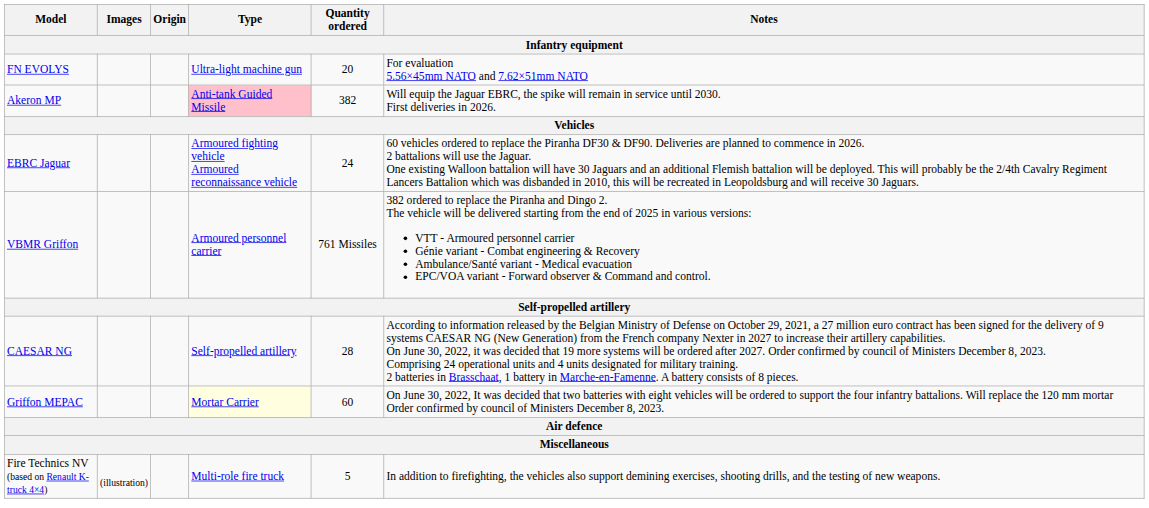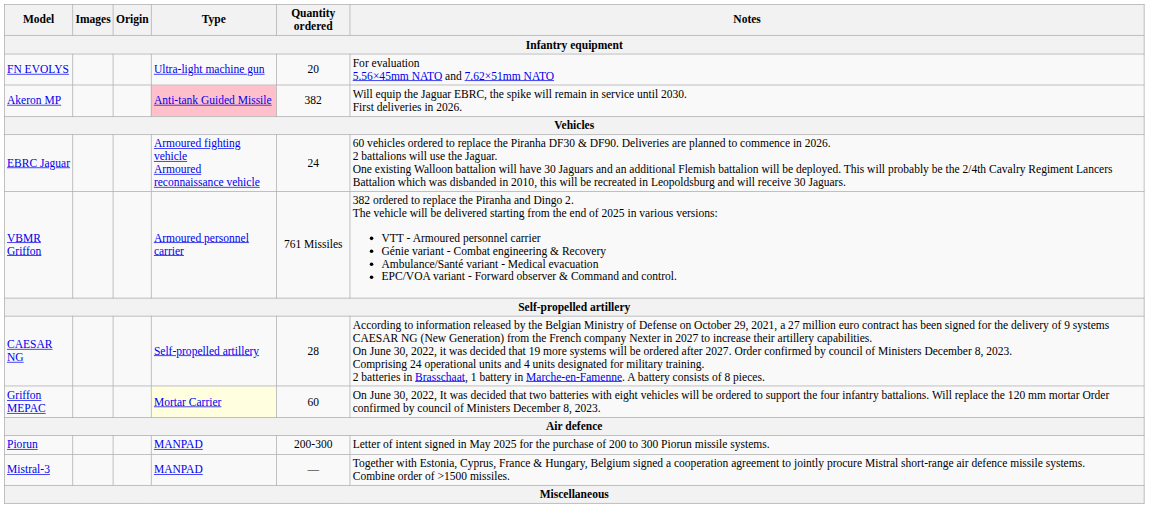 <table class="wikitable" style="width:100%;">
 <tr>
 <th>Model</th>
 <th>Images</th>
 <th>Origin</th>
 <th>Type</th>
 <th>Quantity ordered</th>
 <th>Notes</th>
 </tr>
 <tr>
 <th colspan="6">Infantry equipment</th>
 </tr>
 <tr>
 <td><a href='#'>FN EVOLYS</a></td>
 <td style="text-align: center;"></td>
 <td><small></small></td>
 <td><a href='#'>Ultra-light machine gun</a></td>
 <td style="text-align: center;">20</td>
 <td>For evaluation <br><a href='#'>5.56×45mm NATO</a> and <a href='#'>7.62×51mm NATO</a></td>
 </tr>
 <tr>
 <td><a href='#'>Akeron MP</a></td>
 <td style="text-align: center;"></td>
 <td></td>
 <td style="background: pink;"><a href='#'>Anti-tank Guided Missile</a></td>
 <td style="text-align: center;">382</td>
 <td>Will equip the Jaguar EBRC, the spike will remain in service until 2030.<br>First deliveries in 2026.</td>
 </tr>
 <tr>
 <th colspan="6">Vehicles</th>
 </tr>
 <tr>
 <td><a href='#'>EBRC Jaguar</a></td>
 <td style="text-align: center;"></td>
 <td></td>
 <td><a href='#'>Armoured fighting vehicle</a><br><a href='#'>Armoured reconnaissance vehicle</a></td>
 <td style="text-align: center">24</td>
 <td>60 vehicles ordered to replace the Piranha DF30 & DF90. Deliveries are planned to commence in 2026.<br>2 battalions will use the Jaguar.<br>One existing Walloon battalion will have 30 Jaguars and an additional Flemish battalion will be deployed. This will probably be the 2/4th Cavalry Regiment Lancers Battalion which was disbanded in 2010, this will be recreated in Leopoldsburg and will receive 30 Jaguars.</td>
 </tr>
 <tr>
 <td><a href='#'>VBMR Griffon</a></td>
 <td style="text-align: center;"></td>
 <td></td>
 <td><a href='#'>Armoured personnel carrier</a></td>
 <td style="text-align: center;">761 Missiles</td>
 <td>382 ordered to replace the Piranha and Dingo 2.<br>The vehicle will be delivered starting from the end of 2025 in various versions:<ul><li>VTT - Armoured personnel carrier</li><li>Génie variant - Combat engineering & Recovery</li><li>Ambulance/Santé variant - Medical evacuation</li><li>EPC/VOA variant - Forward observer & Command and control.</li></ul></td>
 </tr>
 <tr>
 <th colspan="6">Self-propelled artillery</th>
 </tr>
 <tr>
 <td><a href='#'>CAESAR NG</a></td>
 <td style="text-align: center;"></td>
 <td></td>
 <td><a href='#'>Self-propelled artillery</a></td>
 <td style="text-align: center;">28</td>
 <td>According to information released by the Belgian Ministry of Defense on October 29, 2021, a 27 million euro contract has been signed for the delivery of 9 systems CAESAR NG (New Generation) from the French company Nexter in 2027 to increase their artillery capabilities.<br>On June 30, 2022, it was decided that 19 more systems will be ordered after 2027. Order confirmed by council of Ministers  December 8, 2023.<br>Comprising 24 operational units and 4 units designated for military training.<br>2 batteries in <a href='#'>Brasschaat</a>, 1 battery in <a href='#'>Marche-en-Famenne</a>. A battery consists of 8 pieces.</td>
 </tr>
 <tr>
 <td><a href='#'>Griffon MEPAC</a></td>
 <td style="text-align: center"></td>
 <td></td>
 <td style="background: lightyellow;"><a href='#'>Mortar Carrier</a></td>
 <td style="text-align: center;">60</td>
 <td>On June 30, 2022, It was decided that two batteries with eight vehicles will be ordered to support the four infantry battalions. Will replace the 120 mm mortar Order confirmed by council of Ministers December 8, 2023.</td>
 </tr>
 <tr>
 <th colspan="6">Air defence</th>
 </tr>
 <tr>
+<td><a href='#'>Piorun</a></td>
+<td style="text-align: center;"></td>
+<td></td>
+<td><a href='#'>MANPAD</a></td>
+<td style="text-align: center;">200-300</td>
+<td>Letter of intent signed in May 2025 for the purchase of 200 to 300 Piorun missile systems.</td>
+</tr>
+<tr>
+<td><a href='#'>Mistral-3</a></td>
+<td style="text-align: center;"></td>
+<td></td>
+<td><a href='#'>MANPAD</a></td>
+<td style="text-align: center;">—</td>
+<td>Together with Estonia, Cyprus, France & Hungary, Belgium signed a cooperation agreement to jointly procure Mistral short-range air defence missile systems.<br>Combine order of >1500 missiles.</td>
+</tr>
+<tr>
 <th colspan="6">Miscellaneous</th>
 </tr>
-<tr>
-<td>Fire Technics NV<br><small>(based on <a href='#'>Renault K-truck 4×4</a>)</small></td>
-<td style="text-align: center;"><br><small>(illustration)</small></td>
-<td></td>
-<td><a href='#'>Multi-role fire truck</a></td>
-<td style="text-align: center;">5</td>
-<td>In addition to firefighting, the vehicles also support demining exercises, shooting drills, and the testing of new weapons.</td>
-</tr>
 </table>
